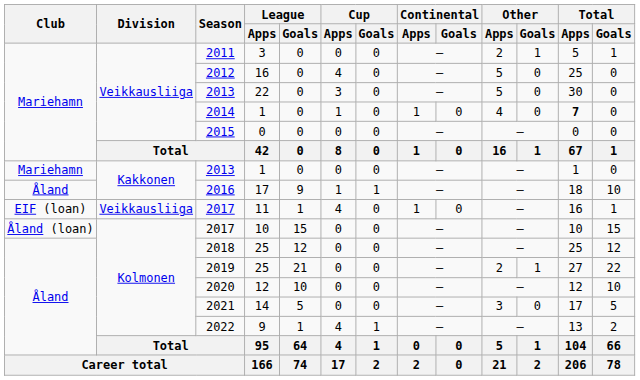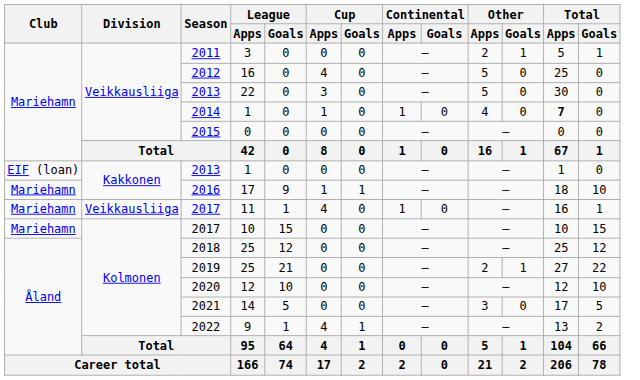 <table class="wikitable" style="text-align: center;">
 <tr>
 <th rowspan="2">Club</th>
 <th rowspan="2">Division</th>
 <th rowspan="2">Season</th>
 <th colspan="2">League</th>
 <th colspan="2">Cup</th>
 <th colspan="2">Continental</th>
 <th colspan="2">Other</th>
 <th colspan="2">Total</th>
 </tr>
 <tr>
 <th>Apps</th>
 <th>Goals</th>
 <th>Apps</th>
 <th>Goals</th>
 <th>Apps</th>
 <th>Goals</th>
 <th>Apps</th>
 <th>Goals</th>
 <th>Apps</th>
 <th>Goals</th>
 </tr>
 <tr>
 <td rowspan="6"><a href='#'>Mariehamn</a></td>
 <td rowspan="5"><a href='#'>Veikkausliiga</a></td>
 <td><a href='#'>2011</a></td>
 <td>3</td>
 <td>0</td>
 <td>0</td>
 <td>0</td>
 <td colspan=2>—</td>
 <td>2</td>
 <td>1</td>
 <td>5</td>
 <td>1</td>
 </tr>
 <tr>
 <td><a href='#'>2012</a></td>
 <td>16</td>
 <td>0</td>
 <td>4</td>
 <td>0</td>
 <td colspan=2>—</td>
 <td>5</td>
 <td>0</td>
 <td>25</td>
 <td>0</td>
 </tr>
 <tr>
 <td><a href='#'>2013</a></td>
 <td>22</td>
 <td>0</td>
 <td>3</td>
 <td>0</td>
 <td colspan=2>—</td>
 <td>5</td>
 <td>0</td>
 <td>30</td>
 <td>0</td>
 </tr>
 <tr>
 <td><a href='#'>2014</a></td>
 <td>1</td>
 <td>0</td>
 <td>1</td>
 <td>0</td>
 <td>1</td>
 <td>0</td>
 <td>4</td>
 <td>0</td>
 <td><strong>7</strong></td>
 <td>0</td>
 </tr>
 <tr>
 <td><a href='#'>2015</a></td>
 <td>0</td>
 <td>0</td>
 <td>0</td>
 <td>0</td>
 <td colspan=2>—</td>
 <td colspan=2>—</td>
 <td>0</td>
 <td>0</td>
 </tr>
 <tr>
 <th colspan=2>Total</th>
 <th>42</th>
 <th>0</th>
 <th>8</th>
 <th>0</th>
 <th>1</th>
 <th>0</th>
 <th>16</th>
 <th>1</th>
 <th>67</th>
 <th>1</th>
 </tr>
 <tr>
-<td><a href='#'>Mariehamn</a></td>
+<td><a href='#'>EIF</a> (loan)</td>
 <td rowspan="2"><a href='#'>Kakkonen</a></td>
 <td><a href='#'>2013</a></td>
 <td>1</td>
 <td>0</td>
 <td>0</td>
 <td>0</td>
 <td colspan=2>—</td>
 <td colspan=2>—</td>
 <td>1</td>
 <td>0</td>
 </tr>
 <tr>
-<td><a href='#'>Åland</a></td>
+<td><a href='#'>Mariehamn</a></td>
 <td><a href='#'>2016</a></td>
 <td>17</td>
 <td>9</td>
 <td>1</td>
 <td>1</td>
 <td colspan=2>—</td>
 <td colspan=2>—</td>
 <td>18</td>
 <td>10</td>
 </tr>
 <tr>
-<td><a href='#'>EIF</a> (loan)</td>
+<td><a href='#'>Mariehamn</a></td>
 <td><a href='#'>Veikkausliiga</a></td>
 <td><a href='#'>2017</a></td>
 <td>11</td>
 <td>1</td>
 <td>4</td>
 <td>0</td>
 <td>1</td>
 <td>0</td>
 <td colspan=2>—</td>
 <td>16</td>
 <td>1</td>
 </tr>
 <tr>
-<td><a href='#'>Åland</a> (loan)</td>
+<td><a href='#'>Mariehamn</a></td>
 <td rowspan="6"><a href='#'>Kolmonen</a></td>
 <td>2017</td>
 <td>10</td>
 <td>15</td>
 <td>0</td>
 <td>0</td>
 <td colspan=2>—</td>
 <td colspan=2>—</td>
 <td>10</td>
 <td>15</td>
 </tr>
 <tr>
 <td rowspan="6"><a href='#'>Åland</a></td>
 <td>2018</td>
 <td>25</td>
 <td>12</td>
 <td>0</td>
 <td>0</td>
 <td colspan=2>—</td>
 <td colspan=2>—</td>
 <td>25</td>
 <td>12</td>
 </tr>
 <tr>
 <td>2019</td>
 <td>25</td>
 <td>21</td>
 <td>0</td>
 <td>0</td>
 <td colspan=2>—</td>
 <td>2</td>
 <td>1</td>
 <td>27</td>
 <td>22</td>
 </tr>
 <tr>
 <td>2020</td>
 <td>12</td>
 <td>10</td>
 <td>0</td>
 <td>0</td>
 <td colspan=2>—</td>
 <td colspan=2>—</td>
 <td>12</td>
 <td>10</td>
 </tr>
 <tr>
 <td>2021</td>
 <td>14</td>
 <td>5</td>
 <td>0</td>
 <td>0</td>
 <td colspan=2>—</td>
 <td>3</td>
 <td>0</td>
 <td>17</td>
 <td>5</td>
 </tr>
 <tr>
 <td>2022</td>
 <td>9</td>
 <td>1</td>
 <td>4</td>
 <td>1</td>
 <td colspan=2>—</td>
 <td colspan=2>—</td>
 <td>13</td>
 <td>2</td>
 </tr>
 <tr>
 <th colspan=2>Total</th>
 <th>95</th>
 <th>64</th>
 <th>4</th>
 <th>1</th>
 <th>0</th>
 <th>0</th>
 <th>5</th>
 <th>1</th>
 <th>104</th>
 <th>66</th>
 </tr>
 <tr>
 <th colspan=3>Career total</th>
 <th>166</th>
 <th>74</th>
 <th>17</th>
 <th>2</th>
 <th>2</th>
 <th>0</th>
 <th>21</th>
 <th>2</th>
 <th>206</th>
 <th>78</th>
 </tr>
 </table>
